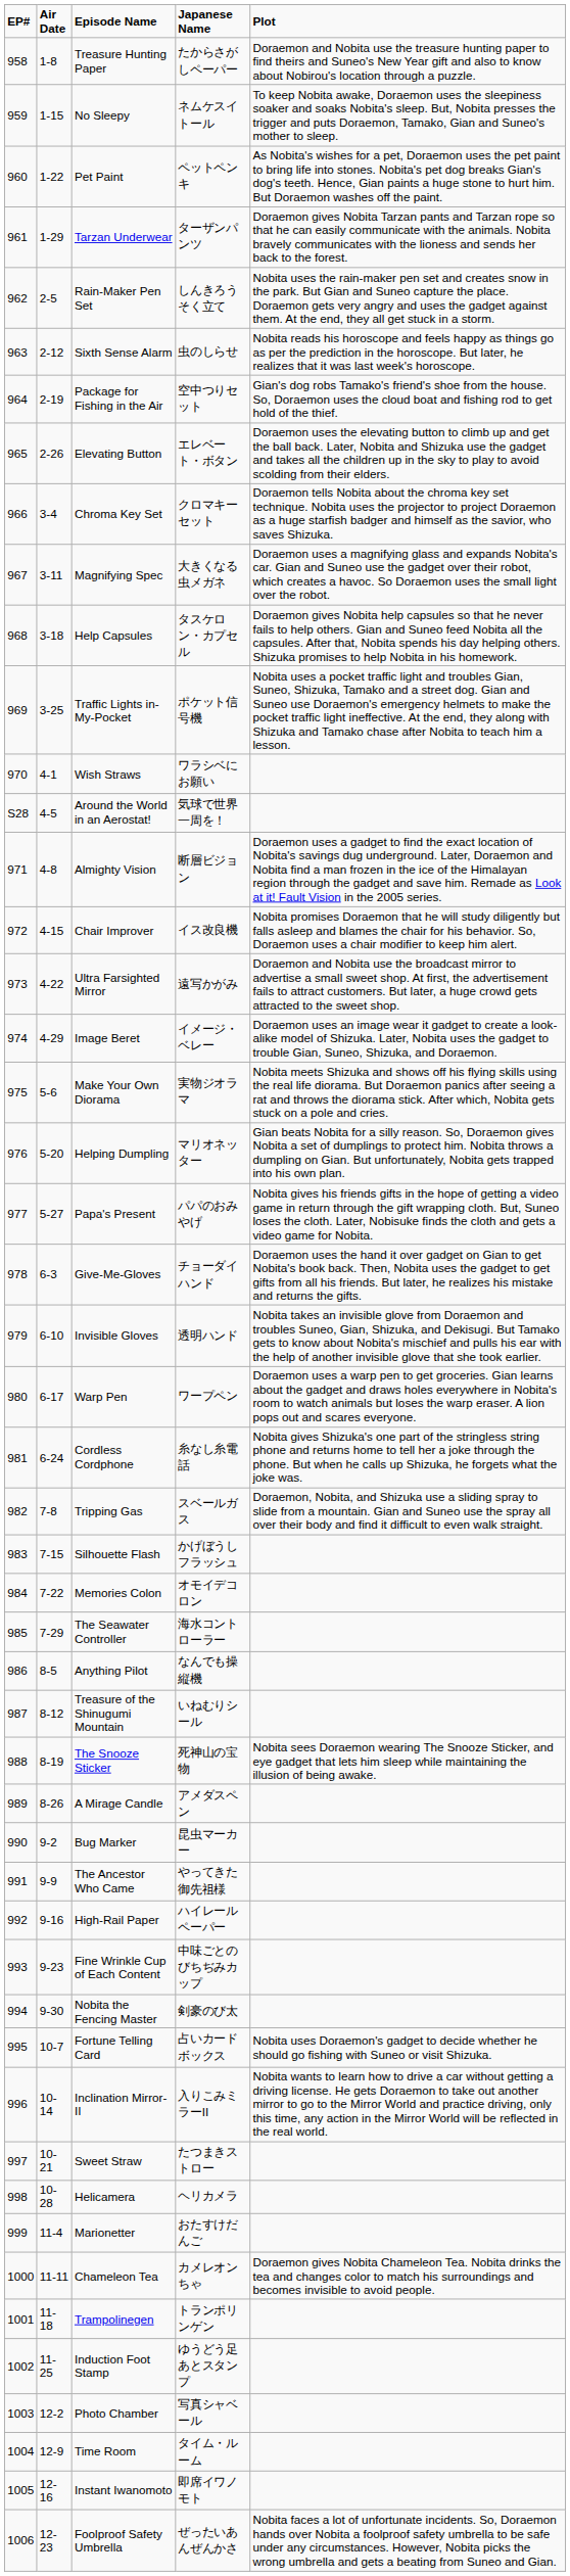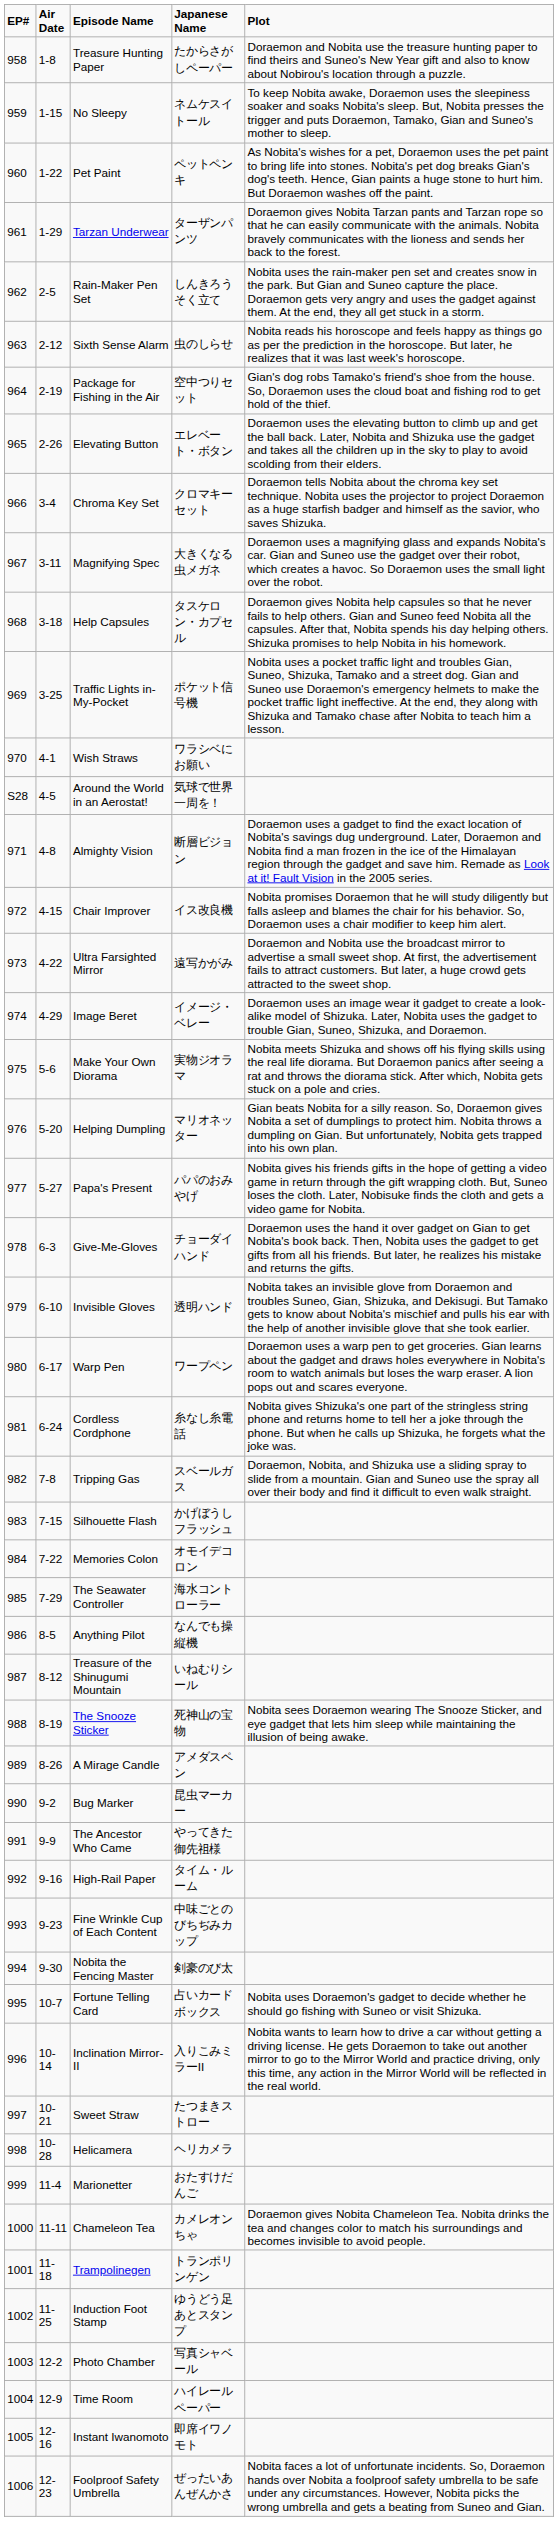 <table class="wikitable" style="font-size:small;">
 <tr>
 <td><strong>EP#</strong></td>
 <td><strong>Air Date</strong></td>
 <td><strong>Episode Name</strong></td>
 <td><strong>Japanese Name</strong></td>
 <td><strong>Plot</strong></td>
 </tr>
 <tr>
 <td>958</td>
 <td>1-8</td>
 <td>Treasure Hunting Paper</td>
 <td>たからさがしペーパー</td>
 <td>Doraemon and Nobita use the treasure hunting paper to find theirs and Suneo's New Year gift and also to know about Nobirou's location through a puzzle.</td>
 </tr>
 <tr>
 <td>959</td>
 <td>1-15</td>
 <td>No Sleepy</td>
 <td>ネムケスイトール</td>
 <td>To keep Nobita awake, Doraemon uses the sleepiness soaker and soaks Nobita's sleep. But, Nobita presses the trigger and puts Doraemon, Tamako, Gian and Suneo's mother to sleep.</td>
 </tr>
 <tr>
 <td>960</td>
 <td>1-22</td>
 <td>Pet Paint</td>
 <td>ペットペンキ</td>
 <td>As Nobita's wishes for a pet, Doraemon uses the pet paint to bring life into stones. Nobita's pet dog breaks Gian's dog's teeth. Hence, Gian paints a huge stone to hurt him. But Doraemon washes off the paint.</td>
 </tr>
 <tr>
 <td>961</td>
 <td>1-29</td>
 <td><a href='#'>Tarzan Underwear</a></td>
 <td>ターザンパンツ</td>
 <td>Doraemon gives Nobita Tarzan pants and Tarzan rope so that he can easily communicate with the animals. Nobita bravely communicates with the lioness and sends her back to the forest.</td>
 </tr>
 <tr>
 <td>962</td>
 <td>2-5</td>
 <td>Rain-Maker Pen Set</td>
 <td>しんきろうそく立て</td>
 <td>Nobita uses the rain-maker pen set and creates snow in the park. But Gian and Suneo capture the place. Doraemon gets very angry and uses the gadget against them. At the end, they all get stuck in a storm.</td>
 </tr>
 <tr>
 <td>963</td>
 <td>2-12</td>
 <td>Sixth Sense Alarm</td>
 <td>虫のしらせ</td>
 <td>Nobita reads his horoscope and feels happy as things go as per the prediction in the horoscope. But later, he realizes that it was last week's horoscope.</td>
 </tr>
 <tr>
 <td>964</td>
 <td>2-19</td>
 <td>Package for Fishing in the Air</td>
 <td>空中つりセット</td>
 <td>Gian's dog robs Tamako's friend's shoe from the house. So, Doraemon uses the cloud boat and fishing rod to get hold of the thief.</td>
 </tr>
 <tr>
 <td>965</td>
 <td>2-26</td>
 <td>Elevating Button</td>
 <td>エレベート・ボタン</td>
 <td>Doraemon uses the elevating button to climb up and get the ball back. Later, Nobita and Shizuka use the gadget and takes all the children up in the sky to play to avoid scolding from their elders.</td>
 </tr>
 <tr>
 <td>966</td>
 <td>3-4</td>
 <td>Chroma Key Set</td>
 <td>クロマキーセット</td>
 <td>Doraemon tells Nobita about the chroma key set technique. Nobita uses the projector to project Doraemon as a huge starfish badger and himself as the savior, who saves Shizuka.</td>
 </tr>
 <tr>
 <td>967</td>
 <td>3-11</td>
 <td>Magnifying Spec</td>
 <td>大きくなる虫メガネ</td>
 <td>Doraemon uses a magnifying glass and expands Nobita's car. Gian and Suneo use the gadget over their robot, which creates a havoc. So Doraemon uses the small light over the robot.</td>
 </tr>
 <tr>
 <td>968</td>
 <td>3-18</td>
 <td>Help Capsules</td>
 <td>タスケロン・カプセル</td>
 <td>Doraemon gives Nobita help capsules so that he never fails to help others. Gian and Suneo feed Nobita all the capsules. After that, Nobita spends his day helping others. Shizuka promises to help Nobita in his homework.</td>
 </tr>
 <tr>
 <td>969</td>
 <td>3-25</td>
 <td>Traffic Lights in-My-Pocket</td>
 <td>ポケット信号機</td>
 <td>Nobita uses a pocket traffic light and troubles Gian, Suneo, Shizuka, Tamako and a street dog. Gian and Suneo use Doraemon's emergency helmets to make the pocket traffic light ineffective. At the end, they along with Shizuka and Tamako chase after Nobita to teach him a lesson.</td>
 </tr>
 <tr>
 <td>970</td>
 <td>4-1</td>
 <td>Wish Straws</td>
 <td>ワラシベにお願い</td>
 <td></td>
 </tr>
 <tr>
 <td>S28</td>
 <td>4-5</td>
 <td>Around the World in an Aerostat!</td>
 <td>気球で世界一周を！</td>
 <td></td>
 </tr>
 <tr>
 <td>971</td>
 <td>4-8</td>
 <td>Almighty Vision</td>
 <td>断層ビジョン</td>
 <td>Doraemon uses a gadget to find the exact location of Nobita's savings dug underground. Later, Doraemon and Nobita find a man frozen in the ice of the Himalayan region through the gadget and save him. Remade as <a href='#'>Look at it! Fault Vision</a> in the 2005 series.</td>
 </tr>
 <tr>
 <td>972</td>
 <td>4-15</td>
 <td>Chair Improver</td>
 <td>イス改良機</td>
 <td>Nobita promises Doraemon that he will study diligently but falls asleep and blames the chair for his behavior. So, Doraemon uses a chair modifier to keep him alert.</td>
 </tr>
 <tr>
 <td>973</td>
 <td>4-22</td>
 <td>Ultra Farsighted Mirror</td>
 <td>遠写かがみ</td>
 <td>Doraemon and Nobita use the broadcast mirror to advertise a small sweet shop. At first, the advertisement fails to attract customers. But later, a huge crowd gets attracted to the sweet shop.</td>
 </tr>
 <tr>
 <td>974</td>
 <td>4-29</td>
 <td>Image Beret</td>
 <td>イメージ・ベレー</td>
 <td>Doraemon uses an image wear it gadget to create a look-alike model of Shizuka. Later, Nobita uses the gadget to trouble Gian, Suneo, Shizuka, and Doraemon.</td>
 </tr>
 <tr>
 <td>975</td>
 <td>5-6</td>
 <td>Make Your Own Diorama</td>
 <td>実物ジオラマ</td>
 <td>Nobita meets Shizuka and shows off his flying skills using the real life diorama. But Doraemon panics after seeing a rat and throws the diorama stick. After which, Nobita gets stuck on a pole and cries.</td>
 </tr>
 <tr>
 <td>976</td>
 <td>5-20</td>
 <td>Helping Dumpling</td>
 <td>マリオネッター</td>
 <td>Gian beats Nobita for a silly reason. So, Doraemon gives Nobita a set of dumplings to protect him. Nobita throws a dumpling on Gian. But unfortunately, Nobita gets trapped into his own plan.</td>
 </tr>
 <tr>
 <td>977</td>
 <td>5-27</td>
 <td>Papa's Present</td>
 <td>パパのおみやげ</td>
 <td>Nobita gives his friends gifts in the hope of getting a video game in return through the gift wrapping cloth. But, Suneo loses the cloth. Later, Nobisuke finds the cloth and gets a video game for Nobita.</td>
 </tr>
 <tr>
 <td>978</td>
 <td>6-3</td>
 <td>Give-Me-Gloves</td>
 <td>チョーダイハンド</td>
 <td>Doraemon uses the hand it over gadget on Gian to get Nobita's book back. Then, Nobita uses the gadget to get gifts from all his friends. But later, he realizes his mistake and returns the gifts.</td>
 </tr>
 <tr>
 <td>979</td>
 <td>6-10</td>
 <td>Invisible Gloves</td>
 <td>透明ハンド</td>
 <td>Nobita takes an invisible glove from Doraemon and troubles Suneo, Gian, Shizuka, and Dekisugi. But Tamako gets to know about Nobita's mischief and pulls his ear with the help of another invisible glove that she took earlier.</td>
 </tr>
 <tr>
 <td>980</td>
 <td>6-17</td>
 <td>Warp Pen</td>
 <td>ワープペン</td>
 <td>Doraemon uses a warp pen to get groceries. Gian learns about the gadget and draws holes everywhere in Nobita's room to watch animals but loses the warp eraser. A lion pops out and scares everyone.</td>
 </tr>
 <tr>
 <td>981</td>
 <td>6-24</td>
 <td>Cordless Cordphone</td>
 <td>糸なし糸電話</td>
 <td>Nobita gives Shizuka's one part of the stringless string phone and returns home to tell her a joke through the phone. But when he calls up Shizuka, he forgets what the joke was.</td>
 </tr>
 <tr>
 <td>982</td>
 <td>7-8</td>
 <td>Tripping Gas</td>
 <td>スベールガス</td>
 <td>Doraemon, Nobita, and Shizuka use a sliding spray to slide from a mountain. Gian and Suneo use the spray all over their body and find it difficult to even walk straight.</td>
 </tr>
 <tr>
 <td>983</td>
 <td>7-15</td>
 <td>Silhouette Flash</td>
 <td>かげぼうしフラッシュ</td>
 <td></td>
 </tr>
 <tr>
 <td>984</td>
 <td>7-22</td>
 <td>Memories Colon</td>
 <td>オモイデコロン</td>
 <td></td>
 </tr>
 <tr>
 <td>985</td>
 <td>7-29</td>
 <td>The Seawater Controller</td>
 <td>海水コントローラー</td>
 <td></td>
 </tr>
 <tr>
 <td>986</td>
 <td>8-5</td>
 <td>Anything Pilot</td>
 <td>なんでも操縦機</td>
 <td></td>
 </tr>
 <tr>
 <td>987</td>
 <td>8-12</td>
 <td>Treasure of the Shinugumi Mountain</td>
 <td>いねむりシール</td>
 <td></td>
 </tr>
 <tr>
 <td>988</td>
 <td>8-19</td>
 <td><a href='#'>The Snooze Sticker</a></td>
 <td>死神山の宝物</td>
 <td>Nobita sees Doraemon wearing The Snooze Sticker, and eye gadget that lets him sleep while maintaining the illusion of being awake.</td>
 </tr>
 <tr>
 <td>989</td>
 <td>8-26</td>
 <td>A Mirage Candle</td>
 <td>アメダスペン</td>
 <td></td>
 </tr>
 <tr>
 <td>990</td>
 <td>9-2</td>
 <td>Bug Marker</td>
 <td>昆虫マーカー</td>
 <td></td>
 </tr>
 <tr>
 <td>991</td>
 <td>9-9</td>
 <td>The Ancestor Who Came</td>
 <td>やってきた御先祖様</td>
 <td></td>
 </tr>
 <tr>
 <td>992</td>
 <td>9-16</td>
 <td>High-Rail Paper</td>
-<td>ハイレールペーパー</td>
+<td>タイム・ルーム</td>
 <td></td>
 </tr>
 <tr>
 <td>993</td>
 <td>9-23</td>
 <td>Fine Wrinkle Cup of Each Content</td>
 <td>中味ごとのびちぢみカップ</td>
 <td></td>
 </tr>
 <tr>
 <td>994</td>
 <td>9-30</td>
 <td>Nobita the Fencing Master</td>
 <td>剣豪のび太</td>
 <td></td>
 </tr>
 <tr>
 <td>995</td>
 <td>10-7</td>
 <td>Fortune Telling Card</td>
 <td>占いカードボックス</td>
 <td>Nobita uses Doraemon's gadget to decide whether he should go fishing with Suneo or visit Shizuka.</td>
 </tr>
 <tr>
 <td>996</td>
 <td>10-14</td>
 <td>Inclination Mirror-II</td>
 <td>入りこみミラーII</td>
 <td>Nobita wants to learn how to drive a car without getting a driving license. He gets Doraemon to take out another mirror to go to the Mirror World and practice driving, only this time, any action in the Mirror World will be reflected in the real world.</td>
 </tr>
 <tr>
 <td>997</td>
 <td>10-21</td>
 <td>Sweet Straw</td>
 <td>たつまきストロー</td>
 <td></td>
 </tr>
 <tr>
 <td>998</td>
 <td>10-28</td>
 <td>Helicamera</td>
 <td>ヘリカメラ</td>
 <td></td>
 </tr>
 <tr>
 <td>999</td>
 <td>11-4</td>
 <td>Marionetter</td>
 <td>おたすけだんご</td>
 <td></td>
 </tr>
 <tr>
 <td>1000</td>
 <td>11-11</td>
 <td>Chameleon Tea</td>
 <td>カメレオンちゃ</td>
 <td>Doraemon gives Nobita Chameleon Tea. Nobita drinks the tea and changes color to match his surroundings and becomes invisible to avoid people.</td>
 </tr>
 <tr>
 <td>1001</td>
 <td>11-18</td>
 <td><a href='#'>Trampolinegen</a></td>
 <td>トランポリンゲン</td>
 <td></td>
 </tr>
 <tr>
 <td>1002</td>
 <td>11-25</td>
 <td>Induction Foot Stamp</td>
 <td>ゆうどう足あとスタンプ</td>
 <td></td>
 </tr>
 <tr>
 <td>1003</td>
 <td>12-2</td>
 <td>Photo Chamber</td>
 <td>写真シャベール</td>
 <td></td>
 </tr>
 <tr>
 <td>1004</td>
 <td>12-9</td>
 <td Time Room (episode)>Time Room</td>
-<td>タイム・ルーム</td>
+<td>ハイレールペーパー</td>
 <td></td>
 </tr>
 <tr>
 <td>1005</td>
 <td>12-16</td>
 <td>Instant Iwanomoto</td>
 <td>即席イワノモト</td>
 <td></td>
 </tr>
 <tr>
 <td>1006</td>
 <td>12-23</td>
 <td>Foolproof Safety Umbrella</td>
 <td>ぜったいあんぜんかさ</td>
 <td>Nobita faces a lot of unfortunate incidents. So, Doraemon hands over Nobita a foolproof safety umbrella to be safe under any circumstances. However, Nobita picks the wrong umbrella and gets a beating from Suneo and Gian.</td>
 </tr>
 </table>
